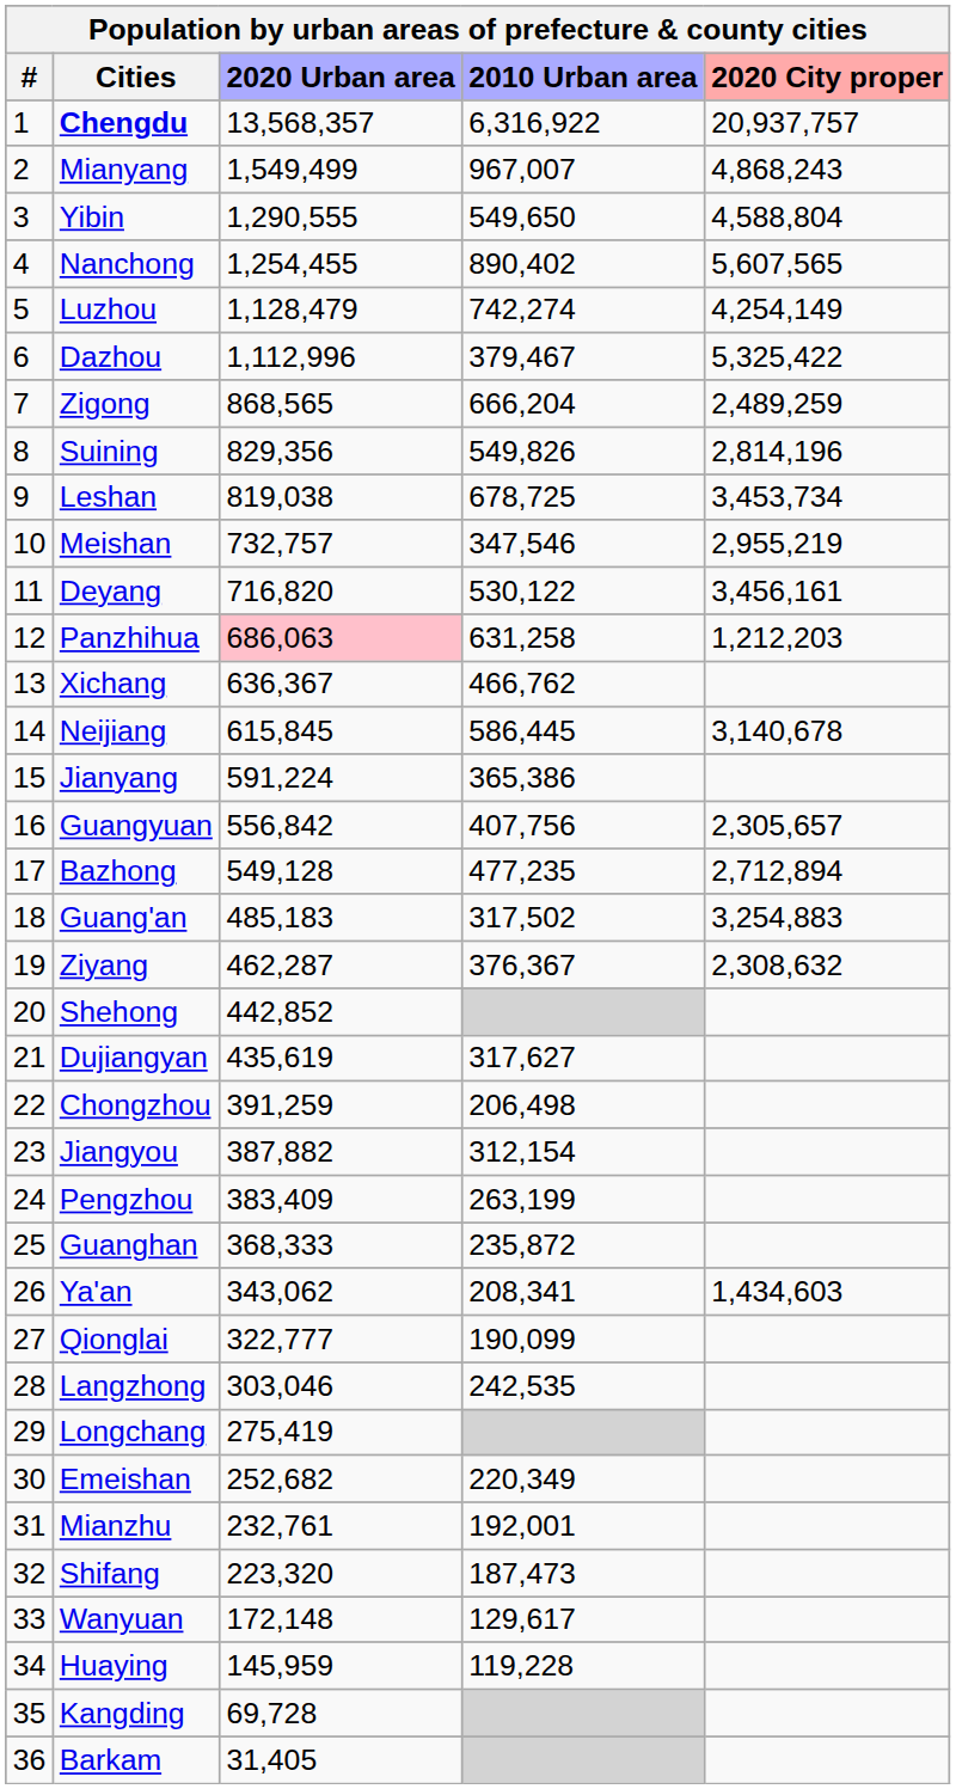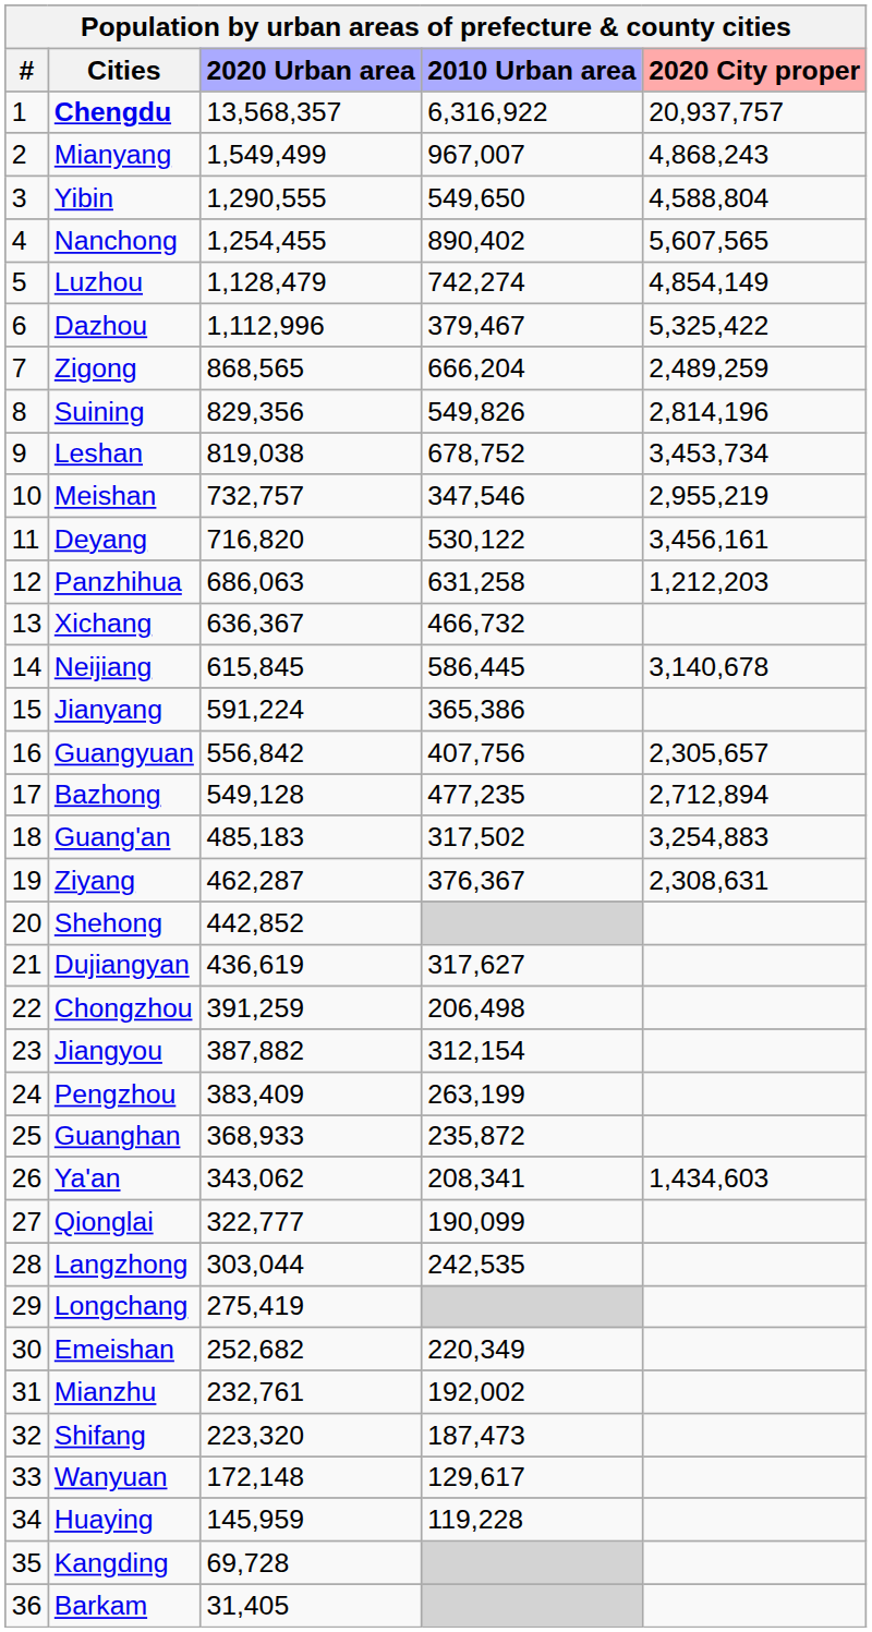 <table class="wikitable sortable collapsible" style="font-size:90%;">
 <tr>
 <th colspan=5>Population by urban areas of prefecture & county cities</th>
 </tr>
 <tr>
 <th>#</th>
 <th>Cities</th>
 <th style="background-color: #aaaaff;">2020 Urban area</th>
 <th style="background-color: #aaaaff;">2010 Urban area</th>
 <th style="background-color: #ffaaaa;">2020 City proper</th>
 </tr>
 <tr>
 <td>1</td>
 <td><strong><a href='#'>Chengdu</a></strong></td>
 <td>13,568,357</td>
 <td>6,316,922</td>
 <td>20,937,757</td>
 </tr>
 <tr>
 <td>2</td>
 <td><a href='#'>Mianyang</a></td>
 <td>1,549,499</td>
 <td>967,007</td>
 <td>4,868,243</td>
 </tr>
 <tr>
 <td>3</td>
 <td><a href='#'>Yibin</a></td>
 <td>1,290,555</td>
 <td>549,650</td>
 <td>4,588,804</td>
 </tr>
 <tr>
 <td>4</td>
 <td><a href='#'>Nanchong</a></td>
 <td>1,254,455</td>
 <td>890,402</td>
 <td>5,607,565</td>
 </tr>
 <tr>
 <td>5</td>
 <td><a href='#'>Luzhou</a></td>
 <td>1,128,479</td>
 <td>742,274</td>
-<td>4,254,149</td>
+<td>4,854,149</td>
 </tr>
 <tr>
 <td>6</td>
 <td><a href='#'>Dazhou</a></td>
 <td>1,112,996</td>
 <td>379,467</td>
 <td>5,325,422</td>
 </tr>
 <tr>
 <td>7</td>
 <td><a href='#'>Zigong</a></td>
 <td>868,565</td>
 <td>666,204</td>
 <td>2,489,259</td>
 </tr>
 <tr>
 <td>8</td>
 <td><a href='#'>Suining</a></td>
 <td>829,356</td>
 <td>549,826</td>
 <td>2,814,196</td>
 </tr>
 <tr>
 <td>9</td>
 <td><a href='#'>Leshan</a></td>
 <td>819,038</td>
-<td>678,725</td>
+<td>678,752</td>
 <td>3,453,734</td>
 </tr>
 <tr>
 <td>10</td>
 <td><a href='#'>Meishan</a></td>
 <td>732,757</td>
 <td>347,546</td>
 <td>2,955,219</td>
 </tr>
 <tr>
 <td>11</td>
 <td><a href='#'>Deyang</a></td>
 <td>716,820</td>
 <td>530,122</td>
 <td>3,456,161</td>
 </tr>
 <tr>
 <td>12</td>
 <td><a href='#'>Panzhihua</a></td>
-<td style="background: pink;">686,063</td>
+<td>686,063</td>
 <td>631,258</td>
 <td>1,212,203</td>
 </tr>
 <tr>
 <td>13</td>
 <td><a href='#'>Xichang</a></td>
 <td>636,367</td>
-<td>466,762</td>
+<td>466,732</td>
 <td></td>
 </tr>
 <tr>
 <td>14</td>
 <td><a href='#'>Neijiang</a></td>
 <td>615,845</td>
 <td>586,445</td>
 <td>3,140,678</td>
 </tr>
 <tr>
 <td>15</td>
 <td><a href='#'>Jianyang</a></td>
 <td>591,224</td>
 <td>365,386</td>
 <td></td>
 </tr>
 <tr>
 <td>16</td>
 <td><a href='#'>Guangyuan</a></td>
 <td>556,842</td>
 <td>407,756</td>
 <td>2,305,657</td>
 </tr>
 <tr>
 <td>17</td>
 <td><a href='#'>Bazhong</a></td>
 <td>549,128</td>
 <td>477,235</td>
 <td>2,712,894</td>
 </tr>
 <tr>
 <td>18</td>
 <td><a href='#'>Guang'an</a></td>
 <td>485,183</td>
 <td>317,502</td>
 <td>3,254,883</td>
 </tr>
 <tr>
 <td>19</td>
 <td><a href='#'>Ziyang</a></td>
 <td>462,287</td>
 <td>376,367</td>
-<td>2,308,632</td>
+<td>2,308,631</td>
 </tr>
 <tr>
 <td>20</td>
 <td><a href='#'>Shehong</a></td>
 <td>442,852</td>
 <td bgcolor="lightgrey"></td>
 <td></td>
 </tr>
 <tr>
 <td>21</td>
 <td><a href='#'>Dujiangyan</a></td>
-<td>435,619</td>
+<td>436,619</td>
 <td>317,627</td>
 <td></td>
 </tr>
 <tr>
 <td>22</td>
 <td><a href='#'>Chongzhou</a></td>
 <td>391,259</td>
 <td>206,498</td>
 <td></td>
 </tr>
 <tr>
 <td>23</td>
 <td><a href='#'>Jiangyou</a></td>
 <td>387,882</td>
 <td>312,154</td>
 <td></td>
 </tr>
 <tr>
 <td>24</td>
 <td><a href='#'>Pengzhou</a></td>
 <td>383,409</td>
 <td>263,199</td>
 <td></td>
 </tr>
 <tr>
 <td>25</td>
 <td><a href='#'>Guanghan</a></td>
-<td>368,333</td>
+<td>368,933</td>
 <td>235,872</td>
 <td></td>
 </tr>
 <tr>
 <td>26</td>
 <td><a href='#'>Ya'an</a></td>
 <td>343,062</td>
 <td>208,341</td>
 <td>1,434,603</td>
 </tr>
 <tr>
 <td>27</td>
 <td><a href='#'>Qionglai</a></td>
 <td>322,777</td>
 <td>190,099</td>
 <td></td>
 </tr>
 <tr>
 <td>28</td>
 <td><a href='#'>Langzhong</a></td>
-<td>303,046</td>
+<td>303,044</td>
 <td>242,535</td>
 <td></td>
 </tr>
 <tr>
 <td>29</td>
 <td><a href='#'>Longchang</a></td>
 <td>275,419</td>
 <td bgcolor="lightgrey"></td>
 <td></td>
 </tr>
 <tr>
 <td>30</td>
 <td><a href='#'>Emeishan</a></td>
 <td>252,682</td>
 <td>220,349</td>
 <td></td>
 </tr>
 <tr>
 <td>31</td>
 <td><a href='#'>Mianzhu</a></td>
 <td>232,761</td>
-<td>192,001</td>
+<td>192,002</td>
 <td></td>
 </tr>
 <tr>
 <td>32</td>
 <td><a href='#'>Shifang</a></td>
 <td>223,320</td>
 <td>187,473</td>
 <td></td>
 </tr>
 <tr>
 <td>33</td>
 <td><a href='#'>Wanyuan</a></td>
 <td>172,148</td>
 <td>129,617</td>
 <td></td>
 </tr>
 <tr>
 <td>34</td>
 <td><a href='#'>Huaying</a></td>
 <td>145,959</td>
 <td>119,228</td>
 <td></td>
 </tr>
 <tr>
 <td>35</td>
 <td><a href='#'>Kangding</a></td>
 <td>69,728</td>
 <td bgcolor="lightgrey"></td>
 <td></td>
 </tr>
 <tr>
 <td>36</td>
 <td><a href='#'>Barkam</a></td>
 <td>31,405</td>
 <td bgcolor="lightgrey"></td>
 <td></td>
 </tr>
 </table>
